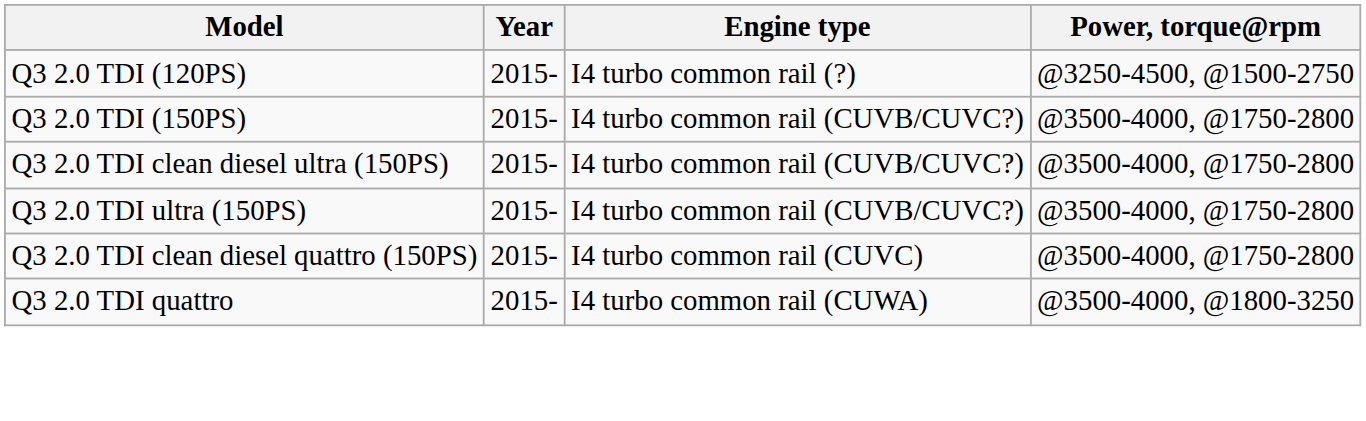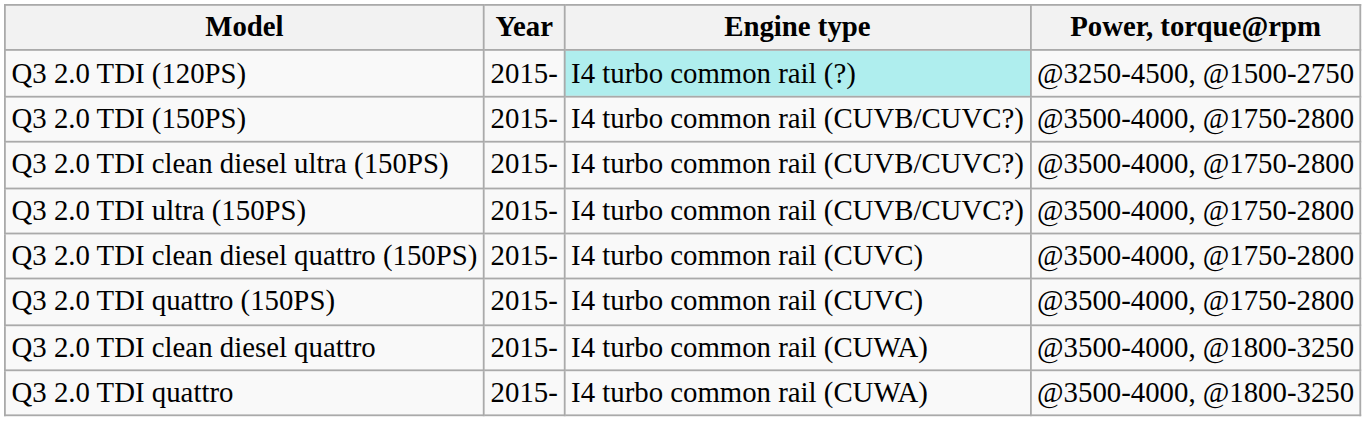 <table class="wikitable">
 <tr>
 <th>Model</th>
 <th>Year</th>
 <th>Engine type</th>
 <th>Power, torque@rpm</th>
 </tr>
 <tr>
 <td>Q3 2.0 TDI (120PS)</td>
 <td>2015-</td>
-<td> I4 turbo common rail (?)</td>
+<td style="background: paleturquoise;"> I4 turbo common rail (?)</td>
 <td>@3250-4500, @1500-2750</td>
 </tr>
 <tr>
 <td>Q3 2.0 TDI (150PS)</td>
 <td>2015-</td>
 <td> I4 turbo common rail (CUVB/CUVC?)</td>
 <td>@3500-4000, @1750-2800</td>
 </tr>
 <tr>
 <td>Q3 2.0 TDI clean diesel ultra (150PS)</td>
 <td>2015-</td>
 <td> I4 turbo common rail (CUVB/CUVC?)</td>
 <td>@3500-4000, @1750-2800</td>
 </tr>
 <tr>
 <td>Q3 2.0 TDI ultra (150PS)</td>
 <td>2015-</td>
 <td> I4 turbo common rail (CUVB/CUVC?)</td>
 <td>@3500-4000, @1750-2800</td>
 </tr>
 <tr>
 <td>Q3 2.0 TDI clean diesel quattro (150PS)</td>
 <td>2015-</td>
 <td> I4 turbo common rail (CUVC)</td>
 <td>@3500-4000, @1750-2800</td>
 </tr>
 <tr>
+<td>Q3 2.0 TDI quattro (150PS)</td>
+<td>2015-</td>
+<td> I4 turbo common rail (CUVC)</td>
+<td>@3500-4000, @1750-2800</td>
+</tr>
+<tr>
+<td>Q3 2.0 TDI clean diesel quattro</td>
+<td>2015-</td>
+<td> I4 turbo common rail (CUWA)</td>
+<td>@3500-4000, @1800-3250</td>
+</tr>
+<tr>
 <td>Q3 2.0 TDI quattro</td>
 <td>2015-</td>
 <td> I4 turbo common rail (CUWA)</td>
 <td>@3500-4000, @1800-3250</td>
 </tr>
 </table>
